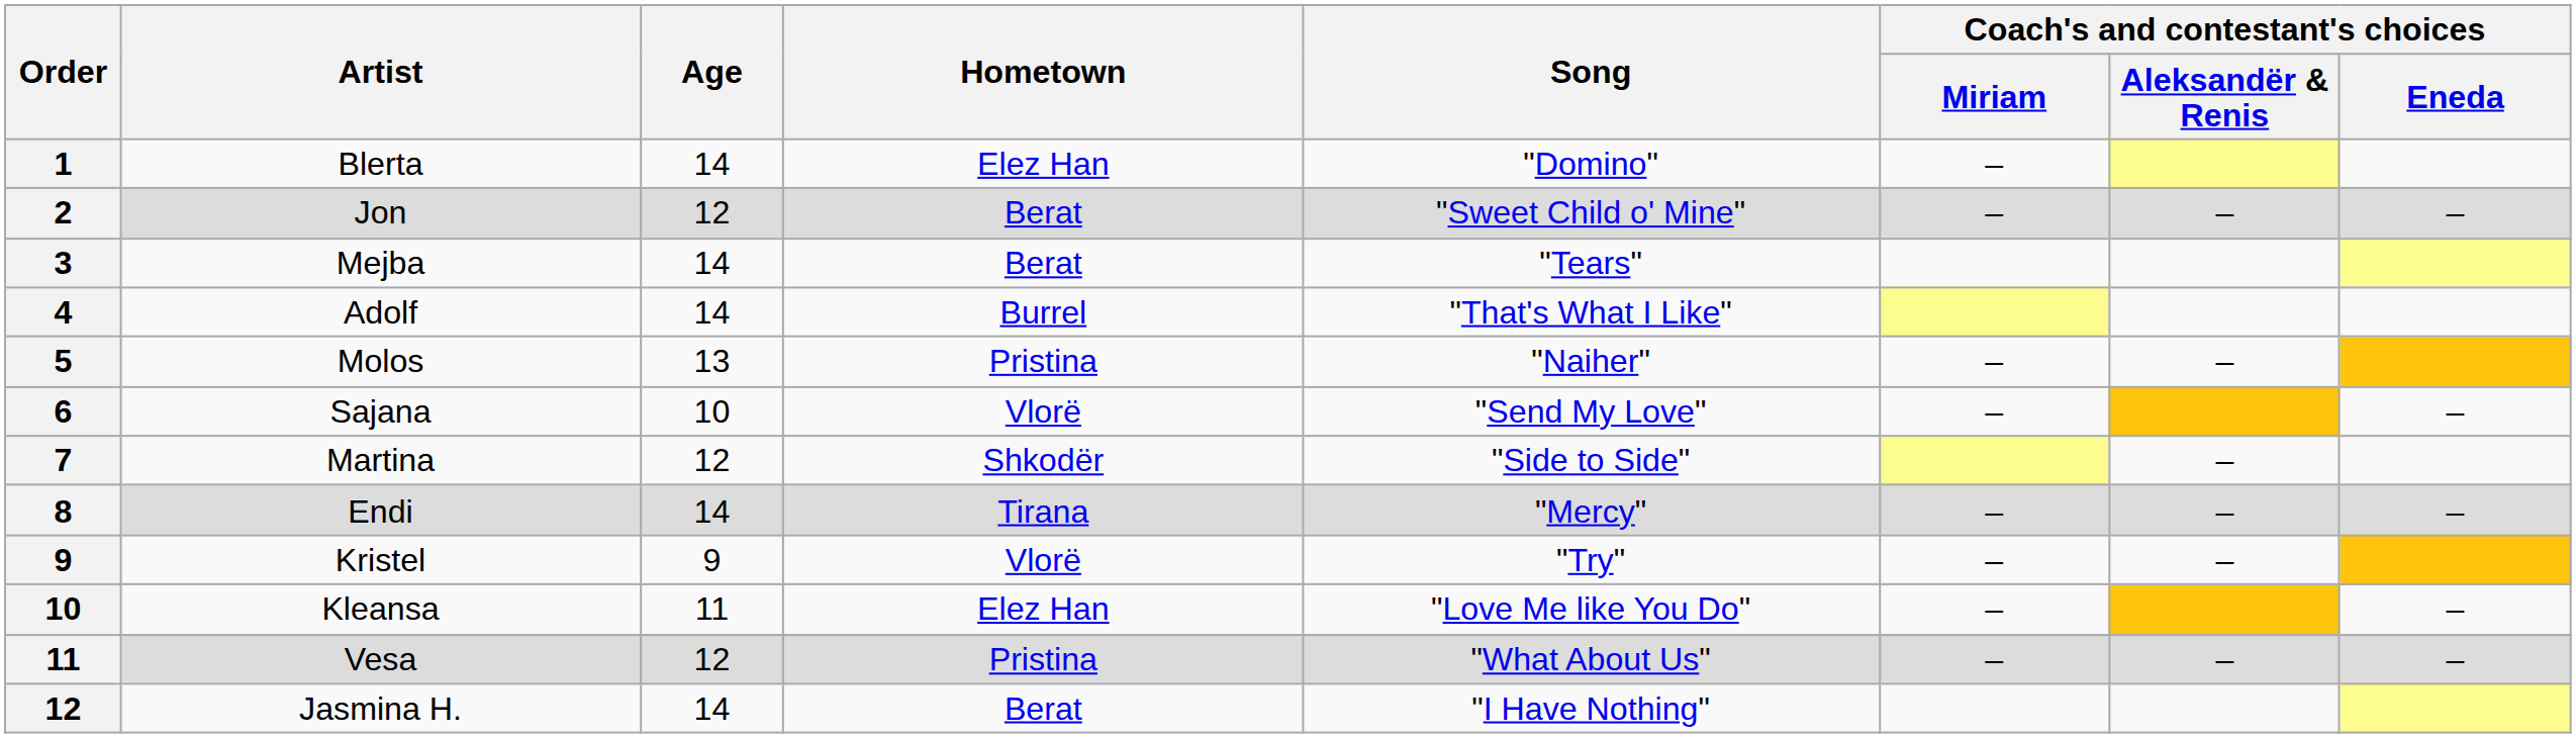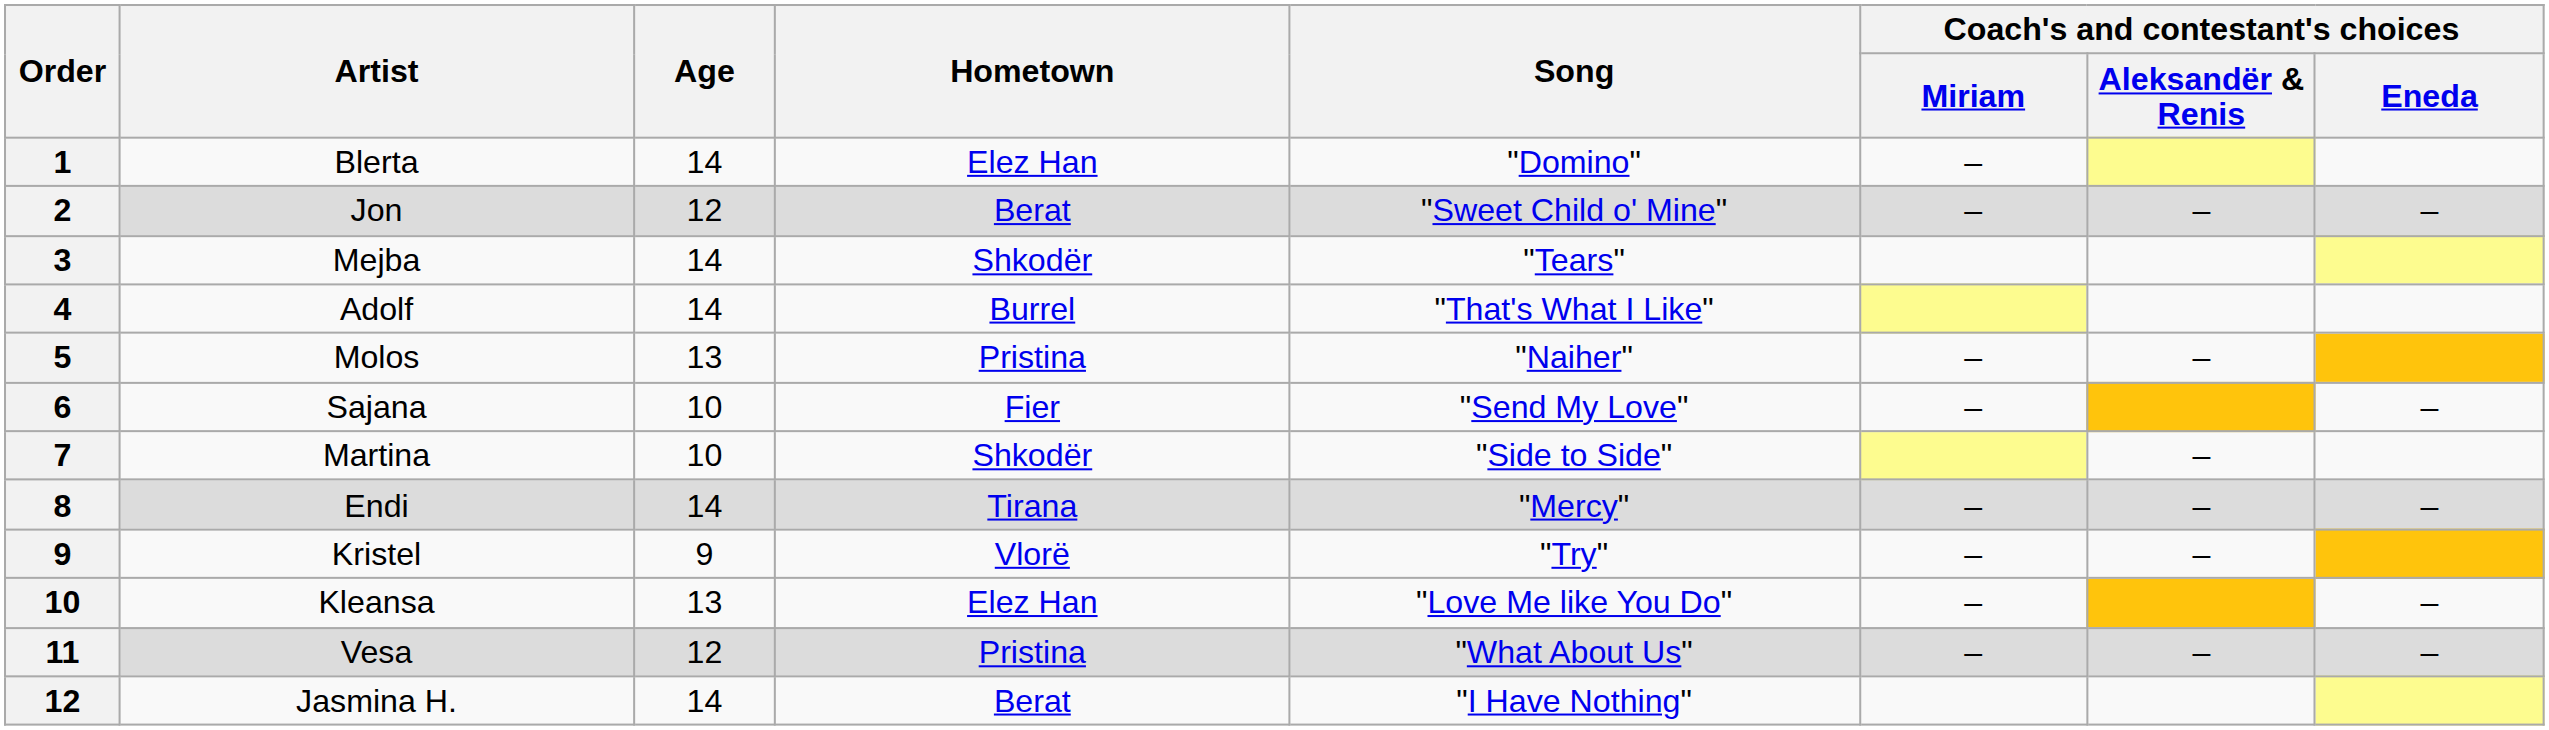 <table class="wikitable" style="text-align:center; line-height:17px; width:100%;">
 <tr>
 <th scope="col" rowspan=2 width="04%">Order</th>
 <th scope="col" rowspan=2 width="18%">Artist</th>
 <th scope="col" rowspan=2 width="05%">Age</th>
 <th scope="col" rowspan=2 width="18%">Hometown</th>
 <th scope="col" rowspan=2 width="20%">Song</th>
 <th scope="col" colspan=3 width="24%">Coach's and contestant's choices</th>
 </tr>
 <tr>
 <th width="08%"><a href='#'>Miriam</a></th>
 <th width="08%"><a href='#'>Aleksandër</a> & <a href='#'>Renis</a></th>
 <th width="08%"><a href='#'>Eneda</a></th>
 </tr>
 <tr>
 <th>1</th>
 <td>Blerta</td>
 <td>14</td>
 <td><a href='#'>Elez Han</a></td>
 <td>"<a href='#'>Domino</a>"</td>
 <td>–</td>
 <td style="background: #fdfc8f;"><strong></strong></td>
 <td><strong></strong></td>
 </tr>
 <tr style="background: #DCDCDC;" |>
 <th>2</th>
 <td>Jon</td>
 <td>12</td>
 <td><a href='#'>Berat</a></td>
 <td>"<a href='#'>Sweet Child o' Mine</a>"</td>
 <td>–</td>
 <td>–</td>
 <td>–</td>
 </tr>
 <tr>
 <th>3</th>
 <td>Mejba</td>
 <td>14</td>
-<td><a href='#'>Berat</a></td>
+<td><a href='#'>Shkodër</a></td>
 <td>"<a href='#'>Tears</a>"</td>
 <td><strong></strong></td>
 <td><strong></strong></td>
 <td style="background: #fdfc8f;"><strong></strong></td>
 </tr>
 <tr>
 <th>4</th>
 <td>Adolf</td>
 <td>14</td>
 <td><a href='#'>Burrel</a></td>
 <td>"<a href='#'>That's What I Like</a>"</td>
 <td style="background: #fdfc8f;"><strong></strong></td>
 <td><strong></strong></td>
 <td><strong></strong></td>
 </tr>
 <tr>
 <th>5</th>
 <td>Molos</td>
 <td>13</td>
 <td><a href='#'>Pristina</a></td>
 <td>"<a href='#'>Naiher</a>"</td>
 <td>–</td>
 <td>–</td>
 <td style="background: #ffc40c;"><strong></strong></td>
 </tr>
 <tr>
 <th>6</th>
 <td>Sajana</td>
 <td>10</td>
-<td><a href='#'>Vlorë</a></td>
+<td><a href='#'>Fier</a></td>
 <td>"<a href='#'>Send My Love</a>"</td>
 <td>–</td>
 <td style="background: #ffc40c;"><strong></strong></td>
 <td>–</td>
 </tr>
 <tr>
 <th>7</th>
 <td>Martina</td>
-<td>12</td>
+<td>10</td>
 <td><a href='#'>Shkodër</a></td>
 <td>"<a href='#'>Side to Side</a>"</td>
 <td style="background: #fdfc8f;"><strong></strong></td>
 <td>–</td>
 <td><strong></strong></td>
 </tr>
 <tr style="background: #DCDCDC;" |>
 <th>8</th>
 <td>Endi</td>
 <td>14</td>
 <td><a href='#'>Tirana</a></td>
 <td>"<a href='#'>Mercy</a>"</td>
 <td>–</td>
 <td>–</td>
 <td>–</td>
 </tr>
 <tr>
 <th>9</th>
 <td>Kristel</td>
 <td>9</td>
 <td><a href='#'>Vlorë</a></td>
 <td>"<a href='#'>Try</a>"</td>
 <td>–</td>
 <td>–</td>
 <td style="background: #ffc40c;"><strong></strong></td>
 </tr>
 <tr>
 <th>10</th>
 <td>Kleansa</td>
-<td>11</td>
+<td>13</td>
 <td><a href='#'>Elez Han</a></td>
 <td>"<a href='#'>Love Me like You Do</a>"</td>
 <td>–</td>
 <td style="background: #ffc40c;"><strong></strong></td>
 <td>–</td>
 </tr>
 <tr style="background: #DCDCDC;" |>
 <th>11</th>
 <td>Vesa</td>
 <td>12</td>
 <td><a href='#'>Pristina</a></td>
 <td>"<a href='#'>What About Us</a>"</td>
 <td>–</td>
 <td>–</td>
 <td>–</td>
 </tr>
 <tr>
 <th>12</th>
 <td>Jasmina H.</td>
 <td>14</td>
 <td><a href='#'>Berat</a></td>
 <td>"<a href='#'>I Have Nothing</a>"</td>
 <td><strong></strong></td>
 <td><strong></strong></td>
 <td style="background: #fdfc8f;"><strong></strong></td>
 </tr>
 </table>
